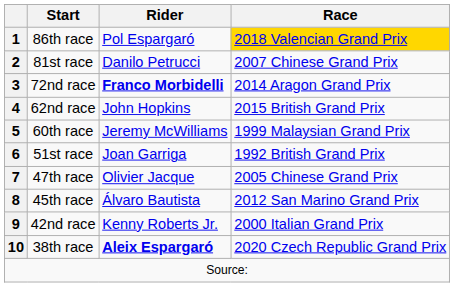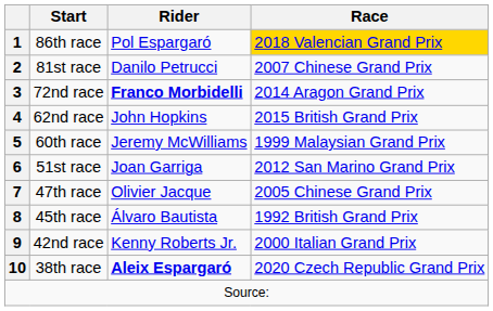 <table class="wikitable" style="text-align:center">
 <tr>
 <th></th>
 <th>Start</th>
 <th>Rider</th>
 <th>Race</th>
 </tr>
 <tr>
 <th>1</th>
 <td>86th race</td>
 <td align=left> <a href='#'>Pol Espargaró</a></td>
 <td align=left style="background: gold;"><a href='#'>2018 Valencian Grand Prix</a></td>
 </tr>
 <tr>
 <th>2</th>
 <td>81st race</td>
 <td align=left> <a href='#'>Danilo Petrucci</a></td>
 <td align=left><a href='#'>2007 Chinese Grand Prix</a></td>
 </tr>
 <tr>
 <th>3</th>
 <td>72nd race</td>
 <td align=left> <strong><a href='#'>Franco Morbidelli</a></strong></td>
 <td align=left><a href='#'>2014 Aragon Grand Prix</a></td>
 </tr>
 <tr>
 <th>4</th>
 <td>62nd race</td>
 <td align=left> <a href='#'>John Hopkins</a></td>
 <td align=left><a href='#'>2015 British Grand Prix</a></td>
 </tr>
 <tr>
 <th>5</th>
 <td>60th race</td>
 <td align=left> <a href='#'>Jeremy McWilliams</a></td>
 <td align=left><a href='#'>1999 Malaysian Grand Prix</a></td>
 </tr>
 <tr>
 <th>6</th>
 <td>51st race</td>
 <td align=left> <a href='#'>Joan Garriga</a></td>
-<td align=left><a href='#'>1992 British Grand Prix</a></td>
+<td align=left><a href='#'>2012 San Marino Grand Prix</a></td>
 </tr>
 <tr>
 <th>7</th>
 <td>47th race</td>
 <td align=left> <a href='#'>Olivier Jacque</a></td>
 <td align=left><a href='#'>2005 Chinese Grand Prix</a></td>
 </tr>
 <tr>
 <th>8</th>
 <td>45th race</td>
 <td align=left> <a href='#'>Álvaro Bautista</a></td>
-<td align=left><a href='#'>2012 San Marino Grand Prix</a></td>
+<td align=left><a href='#'>1992 British Grand Prix</a></td>
 </tr>
 <tr>
 <th>9</th>
 <td>42nd race</td>
 <td align=left> <a href='#'>Kenny Roberts Jr.</a></td>
 <td align=left><a href='#'>2000 Italian Grand Prix</a></td>
 </tr>
 <tr>
 <th>10</th>
 <td>38th race</td>
 <td align=left> <strong><a href='#'>Aleix Espargaró</a></strong></td>
 <td align=left><a href='#'>2020 Czech Republic Grand Prix</a></td>
 </tr>
 <tr>
 <td colspan=4><small>Source:</small></td>
 </tr>
 </table>
